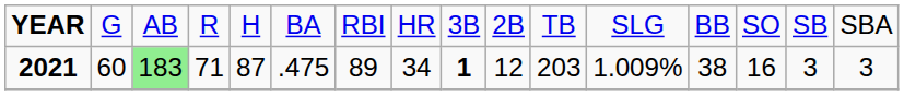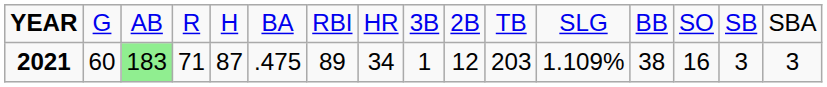 <table class="wikitable">
 <tr align=center>
 <td><strong>YEAR</strong></td>
 <td><a href='#'>G</a></td>
 <td><a href='#'>AB</a></td>
 <td><a href='#'>R</a></td>
 <td><a href='#'>H</a></td>
 <td><a href='#'>BA</a></td>
 <td><a href='#'>RBI</a></td>
 <td><a href='#'>HR</a></td>
 <td><a href='#'>3B</a></td>
 <td><a href='#'>2B</a></td>
 <td><a href='#'>TB</a></td>
 <td><a href='#'>SLG</a></td>
 <td><a href='#'>BB</a></td>
 <td><a href='#'>SO</a></td>
 <td><a href='#'>SB</a></td>
 <td>SBA</td>
 </tr>
 <tr align=center>
 <td><strong>2021</strong></td>
 <td>60</td>
 <td style="background: lightgreen;">183</td>
 <td>71</td>
 <td>87</td>
 <td>.475</td>
 <td>89</td>
 <td>34</td>
-<td><strong>1</strong></td>
+<td>1</td>
 <td>12</td>
 <td>203</td>
-<td>1.009%</td>
+<td>1.109%</td>
 <td>38</td>
 <td>16</td>
 <td>3</td>
 <td>3</td>
 </tr>
 </table>
